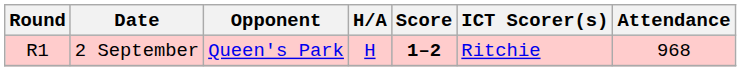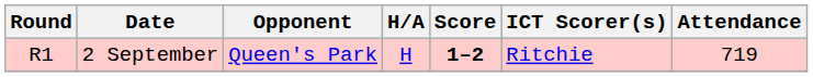 <table class="wikitable" style="text-align:center">
 <tr>
 <th>Round</th>
 <th>Date</th>
 <th>Opponent</th>
 <th>H/A</th>
 <th>Score</th>
 <th>ICT Scorer(s)</th>
 <th>Attendance</th>
 </tr>
 <tr bgcolor=#FFCCCC>
 <td>R1</td>
 <td align=left>2 September</td>
 <td align=left><a href='#'>Queen's Park</a></td>
 <td><a href='#'>H</a></td>
 <td><strong>1–2</strong></td>
 <td align=left><a href='#'>Ritchie</a></td>
-<td>968</td>
+<td>719</td>
 </tr>
 <tr>
 </tr>
 </table>
